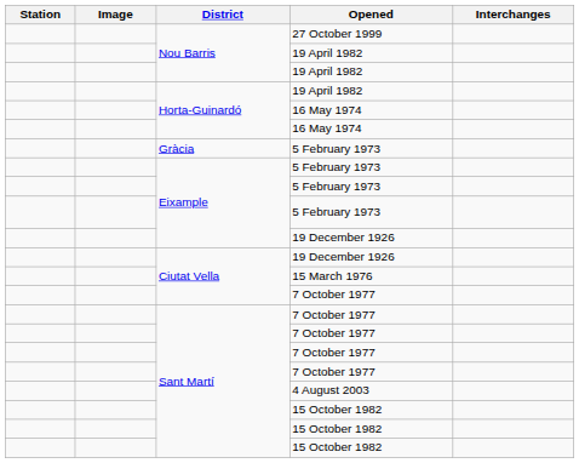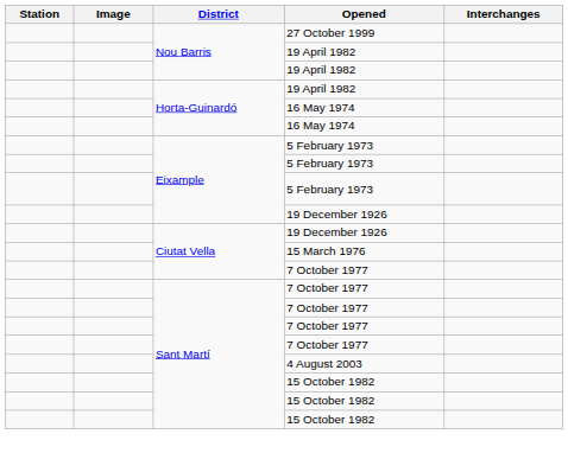 <table class="wikitable sortable" style="width:60%">
 <tr>
 <th>Station</th>
 <th style="width:100px" class="unsortable">Image</th>
 <th><a href='#'>District</a></th>
 <th data-sort-type="date">Opened</th>
 <th class="unsortable">Interchanges</th>
 </tr>
 <tr>
 <td><strong></strong></td>
 <td></td>
 <td rowspan=3><a href='#'>Nou Barris</a></td>
 <td>27 October 1999</td>
 <td>   </td>
 </tr>
 <tr>
 <td><strong></strong></td>
 <td></td>
 <td>19 April 1982</td>
 <td></td>
 </tr>
 <tr>
 <td><strong></strong></td>
 <td></td>
 <td>19 April 1982</td>
 <td></td>
 </tr>
 <tr>
 <td><strong></strong></td>
 <td></td>
 <td rowspan=3><a href='#'>Horta-Guinardó</a></td>
 <td>19 April 1982</td>
 <td>  </td>
 </tr>
 <tr>
 <td><strong></strong></td>
 <td></td>
 <td>16 May 1974</td>
 <td></td>
 </tr>
 <tr>
 <td><strong></strong></td>
 <td></td>
 <td>16 May 1974</td>
-<td></td>
-</tr>
-<tr>
-<td><strong></strong></td>
-<td></td>
-<td><a href='#'>Gràcia</a></td>
-<td>5 February 1973</td>
 <td></td>
 </tr>
 <tr>
 <td><strong></strong></td>
 <td></td>
 <td rowspan=4><a href='#'>Eixample</a></td>
 <td>5 February 1973</td>
 <td>  <br> </td>
 </tr>
 <tr>
 <td><strong></strong></td>
 <td></td>
 <td>5 February 1973</td>
 <td></td>
 </tr>
 <tr>
 <td><strong></strong></td>
 <td></td>
 <td>5 February 1973</td>
 <td>   <br> <br></td>
 </tr>
 <tr>
 <td><strong></strong></td>
 <td></td>
 <td>19 December 1926</td>
 <td>  </td>
 </tr>
 <tr>
 <td><strong></strong></td>
 <td></td>
 <td rowspan=3><a href='#'>Ciutat Vella</a></td>
 <td>19 December 1926</td>
 <td></td>
 </tr>
 <tr>
 <td><strong></strong></td>
 <td></td>
 <td>15 March 1976</td>
 <td> <br></td>
 </tr>
 <tr>
 <td><strong></strong></td>
 <td></td>
 <td>7 October 1977</td>
 <td>  </td>
 </tr>
 <tr>
 <td><strong></strong></td>
 <td></td>
 <td rowspan=8><a href='#'>Sant Martí</a></td>
 <td>7 October 1977</td>
 <td></td>
 </tr>
 <tr>
 <td><strong></strong></td>
 <td></td>
 <td>7 October 1977</td>
 <td></td>
 </tr>
 <tr>
 <td><strong></strong></td>
 <td></td>
 <td>7 October 1977</td>
 <td></td>
 </tr>
 <tr>
 <td><strong></strong></td>
 <td></td>
 <td>7 October 1977</td>
 <td> </td>
 </tr>
 <tr>
 <td><strong></strong></td>
 <td></td>
 <td>4 August 2003</td>
 <td> </td>
 </tr>
 <tr>
 <td><strong></strong></td>
 <td></td>
 <td>15 October 1982</td>
 <td></td>
 </tr>
 <tr>
 <td><strong></strong></td>
 <td></td>
 <td>15 October 1982</td>
 <td>  </td>
 </tr>
 <tr>
 <td><strong></strong></td>
 <td></td>
 <td>15 October 1982</td>
 <td>  </td>
 </tr>
 </table>
